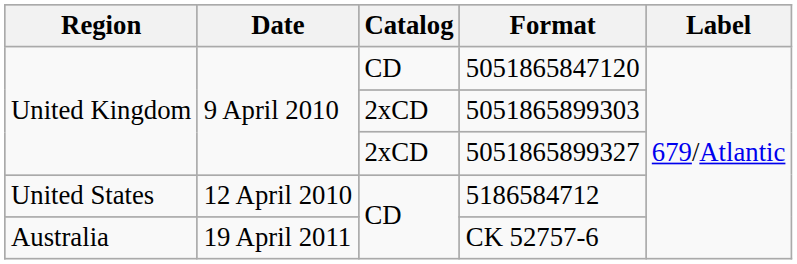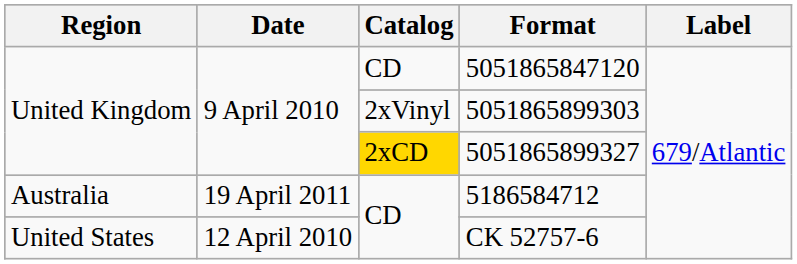 <table class="wikitable sortable">
 <tr>
 <th>Region</th>
 <th>Date</th>
 <th>Catalog</th>
 <th>Format</th>
 <th>Label</th>
 </tr>
 <tr>
 <td rowspan="3">United Kingdom</td>
 <td rowspan="3">9 April 2010</td>
 <td>CD</td>
 <td>5051865847120</td>
 <td rowspan="5"><a href='#'>679</a>/<a href='#'>Atlantic</a></td>
 </tr>
 <tr>
-<td>2xCD</td>
+<td>2xVinyl</td>
 <td>5051865899303</td>
 </tr>
 <tr>
-<td>2xCD</td>
+<td style="background: gold;">2xCD</td>
 <td>5051865899327</td>
+</tr>
+<tr>
+<td>Australia</td>
+<td>19 April 2011</td>
+<td rowspan="2">CD</td>
+<td>5186584712</td>
 </tr>
 <tr>
 <td>United States</td>
 <td>12 April 2010</td>
-<td rowspan="2">CD</td>
-<td>5186584712</td>
-</tr>
-<tr>
-<td>Australia</td>
-<td>19 April 2011</td>
 <td>CK 52757-6</td>
 </tr>
 </table>
